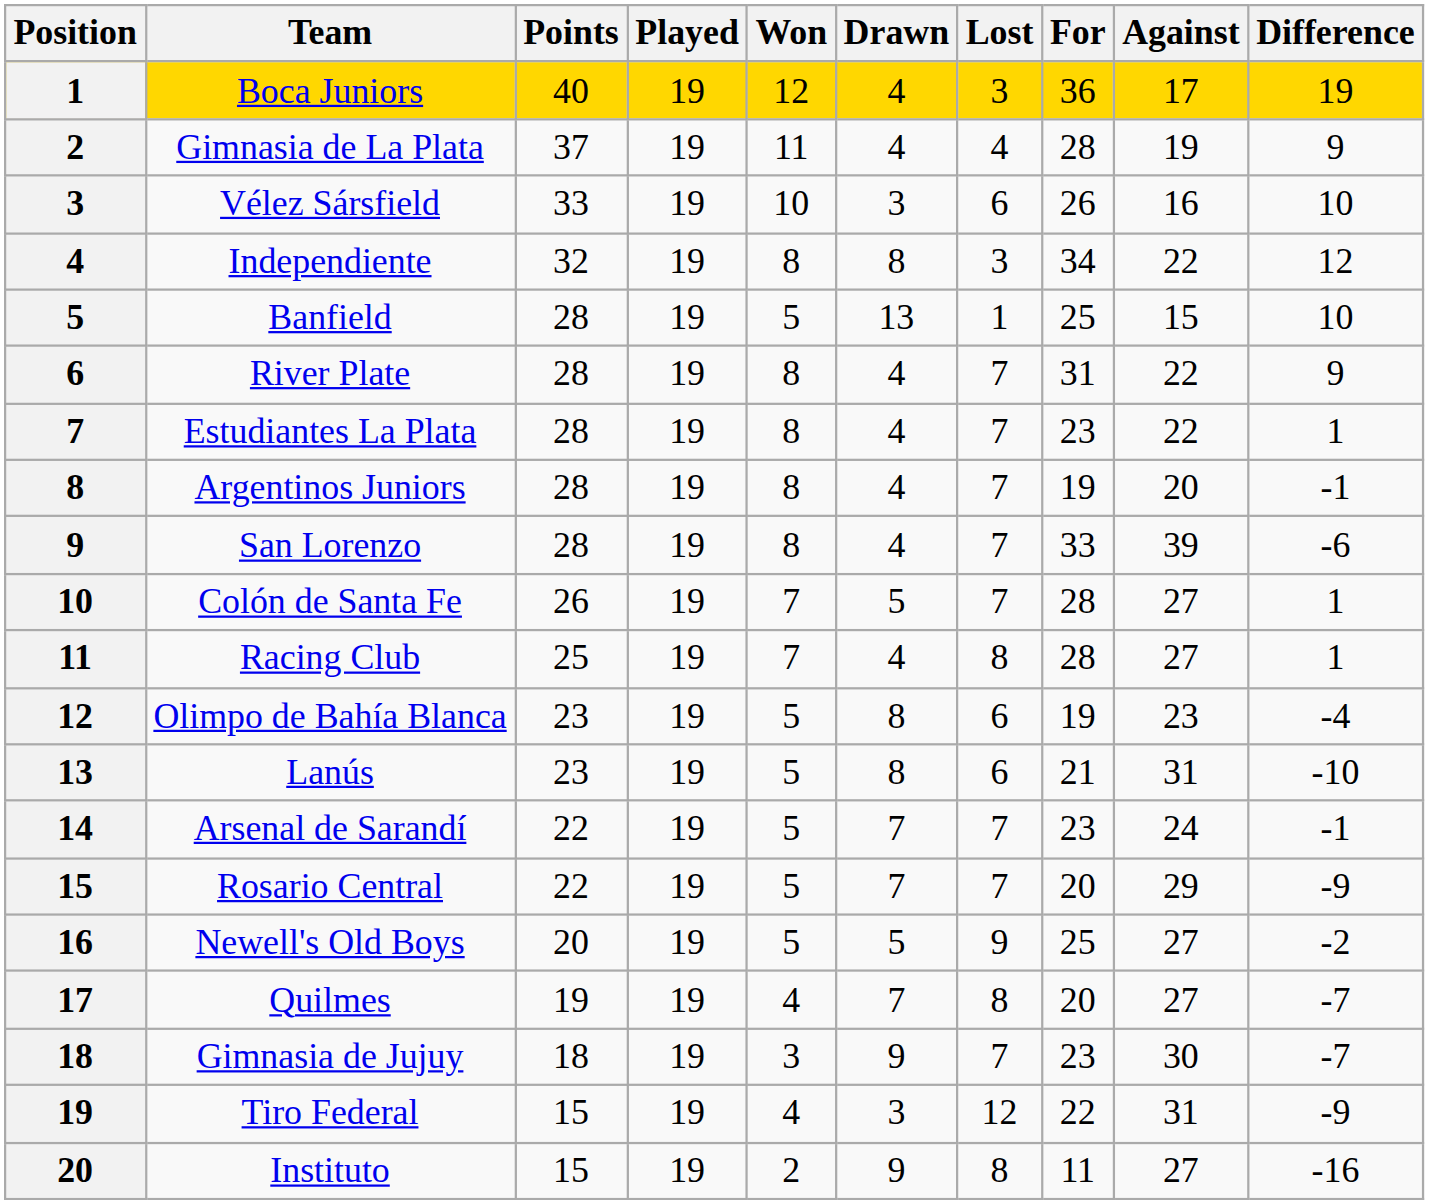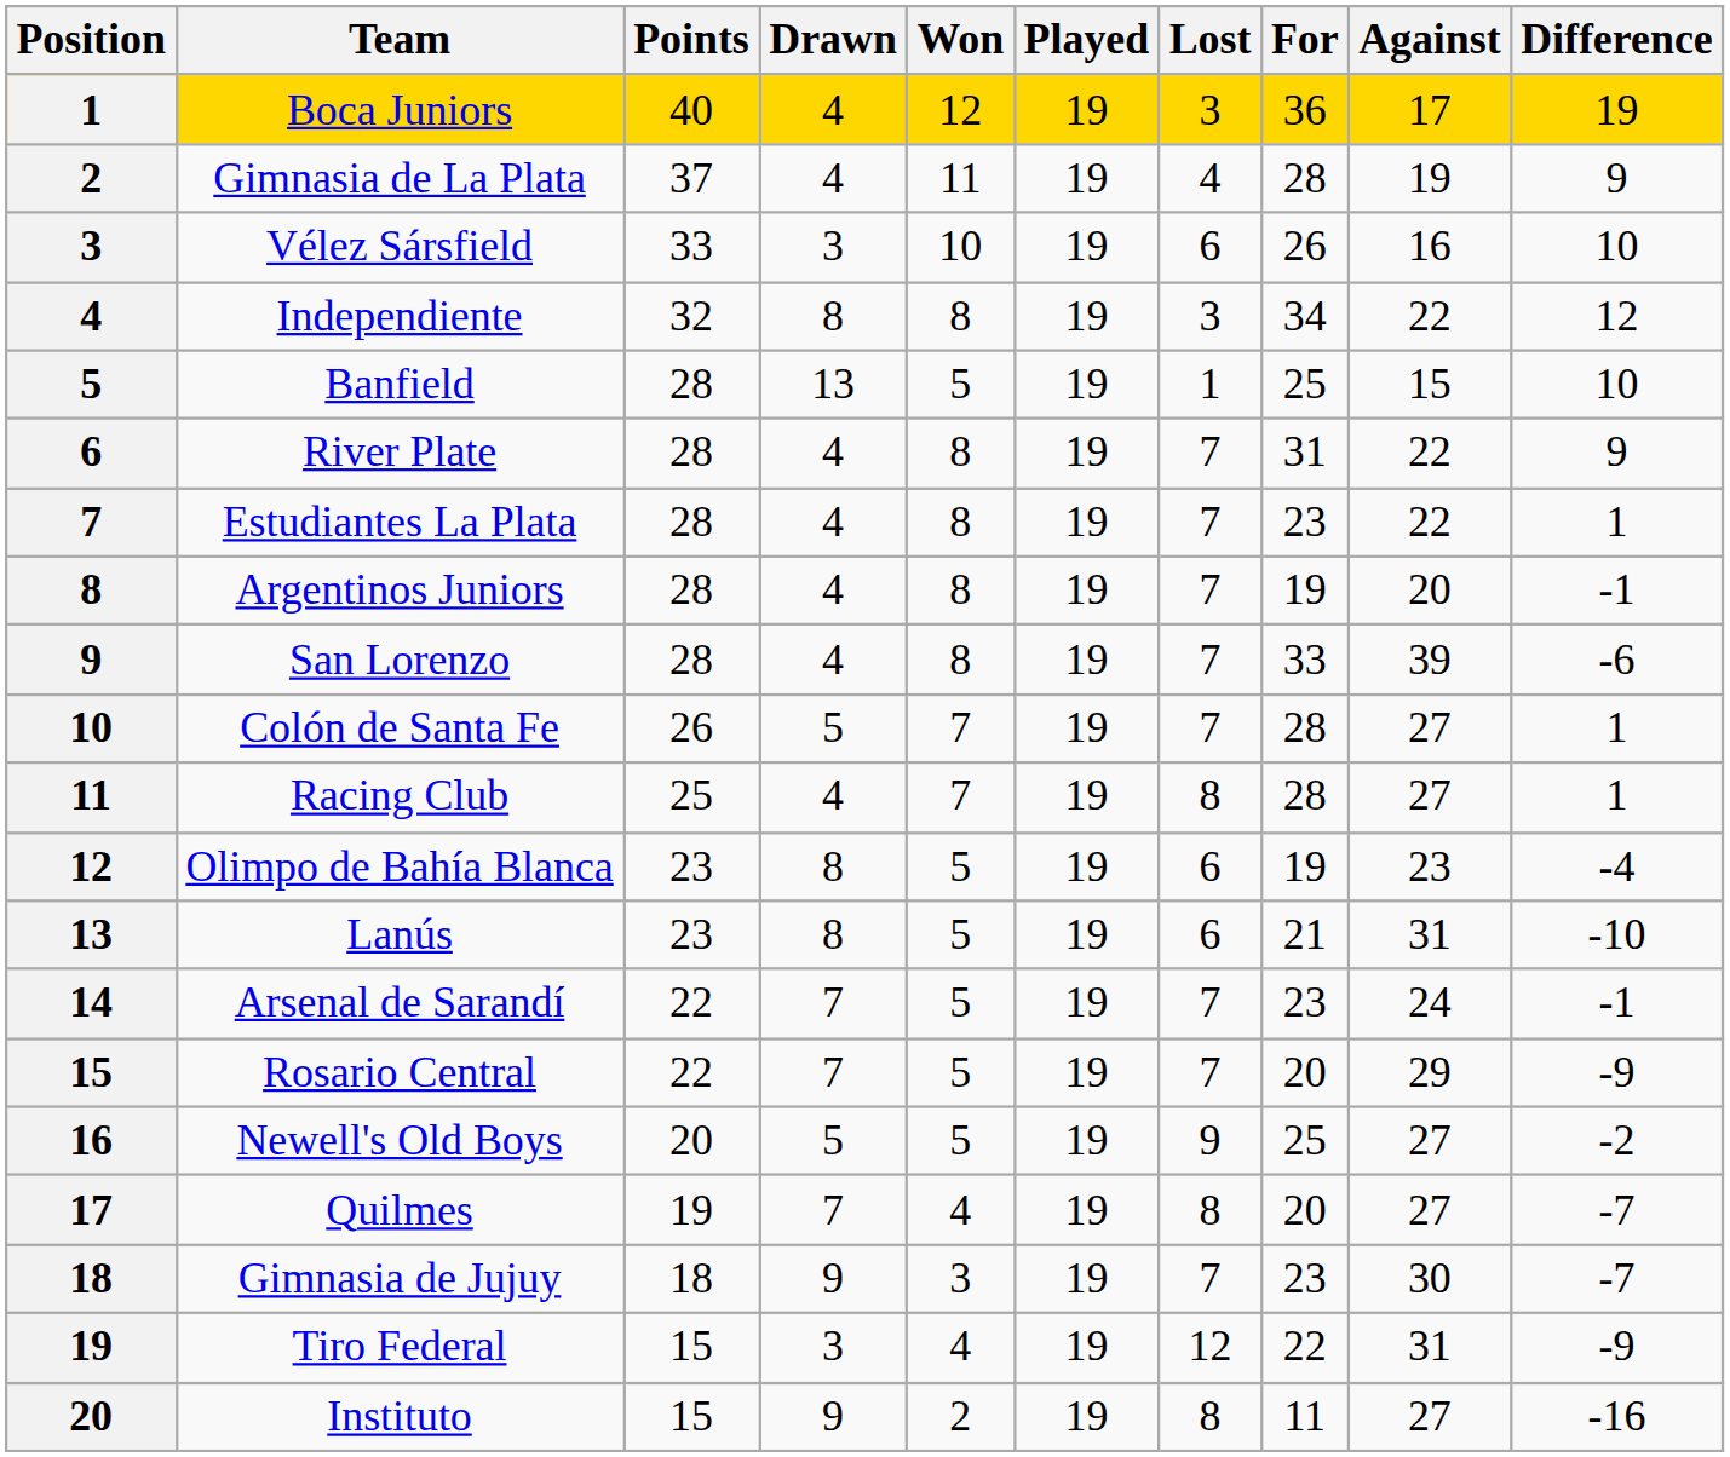 <table class="wikitable" style="text-align:center">
 <tr>
 <th>Position</th>
 <th>Team</th>
 <th>Points</th>
+<th>Drawn</th>
+<th>Won</th>
 <th>Played</th>
-<th>Won</th>
-<th>Drawn</th>
 <th>Lost</th>
 <th>For</th>
 <th>Against</th>
 <th>Difference</th>
 </tr>
 <tr bgcolor="gold">
 <th>1</th>
 <td><a href='#'>Boca Juniors</a></td>
 <td>40</td>
+<td>4</td>
+<td>12</td>
 <td>19</td>
-<td>12</td>
-<td>4</td>
 <td>3</td>
 <td>36</td>
 <td>17</td>
 <td>19</td>
 </tr>
 <tr>
 <th>2</th>
 <td><a href='#'>Gimnasia de La Plata</a></td>
 <td>37</td>
+<td>4</td>
+<td>11</td>
 <td>19</td>
-<td>11</td>
-<td>4</td>
 <td>4</td>
 <td>28</td>
 <td>19</td>
 <td>9</td>
 </tr>
 <tr>
 <th>3</th>
 <td><a href='#'>Vélez Sársfield</a></td>
 <td>33</td>
+<td>3</td>
+<td>10</td>
 <td>19</td>
-<td>10</td>
-<td>3</td>
 <td>6</td>
 <td>26</td>
 <td>16</td>
 <td>10</td>
 </tr>
 <tr>
 <th>4</th>
 <td><a href='#'>Independiente</a></td>
 <td>32</td>
-<td>19</td>
 <td>8</td>
 <td>8</td>
+<td>19</td>
 <td>3</td>
 <td>34</td>
 <td>22</td>
 <td>12</td>
 </tr>
 <tr>
 <th>5</th>
 <td><a href='#'>Banfield</a></td>
 <td>28</td>
+<td>13</td>
+<td>5</td>
 <td>19</td>
-<td>5</td>
-<td>13</td>
 <td>1</td>
 <td>25</td>
 <td>15</td>
 <td>10</td>
 </tr>
 <tr>
 <th>6</th>
 <td><a href='#'>River Plate</a></td>
 <td>28</td>
+<td>4</td>
+<td>8</td>
 <td>19</td>
-<td>8</td>
-<td>4</td>
 <td>7</td>
 <td>31</td>
 <td>22</td>
 <td>9</td>
 </tr>
 <tr>
 <th>7</th>
 <td><a href='#'>Estudiantes La Plata</a></td>
 <td>28</td>
+<td>4</td>
+<td>8</td>
 <td>19</td>
-<td>8</td>
-<td>4</td>
 <td>7</td>
 <td>23</td>
 <td>22</td>
 <td>1</td>
 </tr>
 <tr>
 <th>8</th>
 <td><a href='#'>Argentinos Juniors</a></td>
 <td>28</td>
+<td>4</td>
+<td>8</td>
 <td>19</td>
-<td>8</td>
-<td>4</td>
 <td>7</td>
 <td>19</td>
 <td>20</td>
 <td>-1</td>
 </tr>
 <tr>
 <th>9</th>
 <td><a href='#'>San Lorenzo</a></td>
 <td>28</td>
+<td>4</td>
+<td>8</td>
 <td>19</td>
-<td>8</td>
-<td>4</td>
 <td>7</td>
 <td>33</td>
 <td>39</td>
 <td>-6</td>
 </tr>
 <tr>
 <th>10</th>
 <td><a href='#'>Colón de Santa Fe</a></td>
 <td>26</td>
+<td>5</td>
+<td>7</td>
 <td>19</td>
-<td>7</td>
-<td>5</td>
 <td>7</td>
 <td>28</td>
 <td>27</td>
 <td>1</td>
 </tr>
 <tr>
 <th>11</th>
 <td><a href='#'>Racing Club</a></td>
 <td>25</td>
+<td>4</td>
+<td>7</td>
 <td>19</td>
-<td>7</td>
-<td>4</td>
 <td>8</td>
 <td>28</td>
 <td>27</td>
 <td>1</td>
 </tr>
 <tr>
 <th>12</th>
 <td><a href='#'>Olimpo de Bahía Blanca</a></td>
 <td>23</td>
+<td>8</td>
+<td>5</td>
 <td>19</td>
-<td>5</td>
-<td>8</td>
 <td>6</td>
 <td>19</td>
 <td>23</td>
 <td>-4</td>
 </tr>
 <tr>
 <th>13</th>
 <td><a href='#'>Lanús</a></td>
 <td>23</td>
+<td>8</td>
+<td>5</td>
 <td>19</td>
-<td>5</td>
-<td>8</td>
 <td>6</td>
 <td>21</td>
 <td>31</td>
 <td>-10</td>
 </tr>
 <tr>
 <th>14</th>
 <td><a href='#'>Arsenal de Sarandí</a></td>
 <td>22</td>
+<td>7</td>
+<td>5</td>
 <td>19</td>
-<td>5</td>
-<td>7</td>
 <td>7</td>
 <td>23</td>
 <td>24</td>
 <td>-1</td>
 </tr>
 <tr>
 <th>15</th>
 <td><a href='#'>Rosario Central</a></td>
 <td>22</td>
+<td>7</td>
+<td>5</td>
 <td>19</td>
-<td>5</td>
-<td>7</td>
 <td>7</td>
 <td>20</td>
 <td>29</td>
 <td>-9</td>
 </tr>
 <tr>
 <th>16</th>
 <td><a href='#'>Newell's Old Boys</a></td>
 <td>20</td>
-<td>19</td>
 <td>5</td>
 <td>5</td>
+<td>19</td>
 <td>9</td>
 <td>25</td>
 <td>27</td>
 <td>-2</td>
 </tr>
 <tr>
 <th>17</th>
 <td><a href='#'>Quilmes</a></td>
 <td>19</td>
+<td>7</td>
+<td>4</td>
 <td>19</td>
-<td>4</td>
-<td>7</td>
 <td>8</td>
 <td>20</td>
 <td>27</td>
 <td>-7</td>
 </tr>
 <tr>
 <th>18</th>
 <td><a href='#'>Gimnasia de Jujuy</a></td>
 <td>18</td>
+<td>9</td>
+<td>3</td>
 <td>19</td>
-<td>3</td>
-<td>9</td>
 <td>7</td>
 <td>23</td>
 <td>30</td>
 <td>-7</td>
 </tr>
 <tr>
 <th>19</th>
 <td><a href='#'>Tiro Federal</a></td>
 <td>15</td>
+<td>3</td>
+<td>4</td>
 <td>19</td>
-<td>4</td>
-<td>3</td>
 <td>12</td>
 <td>22</td>
 <td>31</td>
 <td>-9</td>
 </tr>
 <tr>
 <th>20</th>
 <td><a href='#'>Instituto</a></td>
 <td>15</td>
+<td>9</td>
+<td>2</td>
 <td>19</td>
-<td>2</td>
-<td>9</td>
 <td>8</td>
 <td>11</td>
 <td>27</td>
 <td>-16</td>
 </tr>
 </table>
